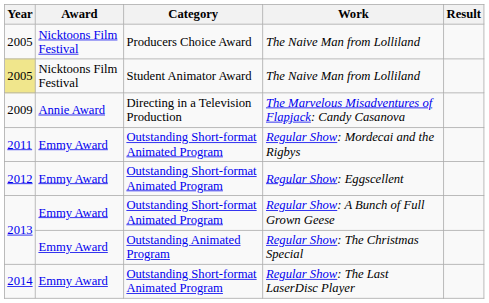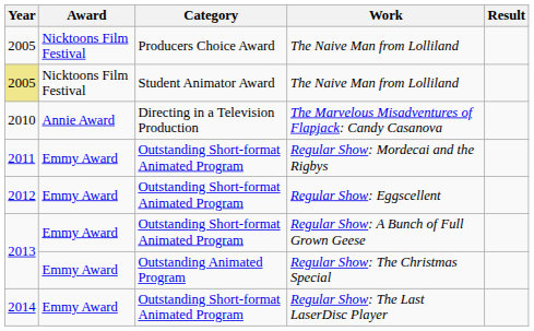 <table class="wikitable sortable">
 <tr>
 <th>Year</th>
 <th>Award</th>
 <th>Category</th>
 <th>Work</th>
 <th>Result</th>
 </tr>
 <tr>
 <td>2005</td>
 <td><a href='#'>Nicktoons Film Festival</a></td>
 <td>Producers Choice Award</td>
 <td><em>The Naive Man from Lolliland</em></td>
 <td></td>
 </tr>
 <tr>
 <td style="background: khaki;">2005</td>
 <td>Nicktoons Film Festival</td>
 <td>Student Animator Award</td>
 <td><em>The Naive Man from Lolliland</em></td>
 <td></td>
 </tr>
 <tr>
-<td>2009</td>
+<td>2010</td>
 <td><a href='#'>Annie Award</a></td>
 <td>Directing in a Television Production</td>
 <td><em><a href='#'>The Marvelous Misadventures of Flapjack</a>: Candy Casanova</em></td>
 <td></td>
 </tr>
 <tr>
 <td><a href='#'>2011</a></td>
 <td><a href='#'>Emmy Award</a></td>
 <td><a href='#'>Outstanding Short-format Animated Program</a></td>
 <td><em><a href='#'>Regular Show</a>: Mordecai and the Rigbys</em></td>
 <td></td>
 </tr>
 <tr>
 <td><a href='#'>2012</a></td>
 <td><a href='#'>Emmy Award</a></td>
 <td><a href='#'>Outstanding Short-format Animated Program</a></td>
 <td><em><a href='#'>Regular Show</a>: Eggscellent</em></td>
 <td></td>
 </tr>
 <tr>
 <td rowspan="2"><a href='#'>2013</a></td>
 <td><a href='#'>Emmy Award</a></td>
 <td><a href='#'>Outstanding Short-format Animated Program</a></td>
 <td><em><a href='#'>Regular Show</a>: A Bunch of Full Grown Geese</em></td>
 <td></td>
 </tr>
 <tr>
 <td><a href='#'>Emmy Award</a></td>
 <td><a href='#'>Outstanding Animated Program</a></td>
 <td><em><a href='#'>Regular Show</a>: The Christmas Special</em></td>
 <td></td>
 </tr>
 <tr>
 <td><a href='#'>2014</a></td>
 <td><a href='#'>Emmy Award</a></td>
 <td><a href='#'>Outstanding Short-format Animated Program</a></td>
 <td><em><a href='#'>Regular Show</a>: The Last LaserDisc Player</em></td>
 <td></td>
 </tr>
 </table>
